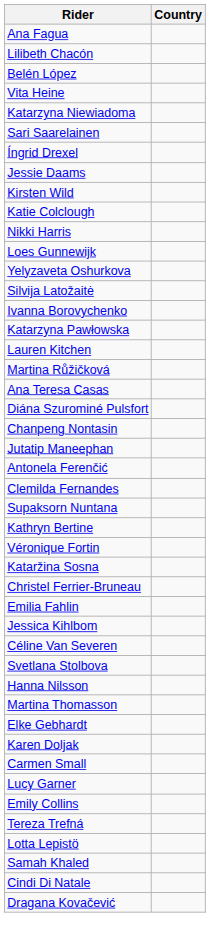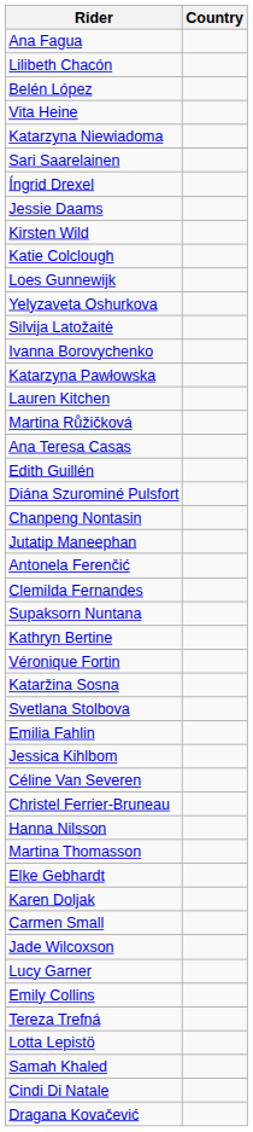 <table class="wikitable" style="font-size:95%; text-align:left;">
 <tr>
 <th>Rider</th>
 <th>Country</th>
 </tr>
 <tr>
 <td><a href='#'>Ana Fagua</a></td>
 <td></td>
 </tr>
 <tr>
 <td><a href='#'>Lilibeth Chacón</a></td>
 <td></td>
 </tr>
 <tr>
 <td><a href='#'>Belén López</a></td>
 <td></td>
 </tr>
 <tr>
 <td><a href='#'>Vita Heine</a></td>
 <td></td>
 </tr>
 <tr>
 <td><a href='#'>Katarzyna Niewiadoma</a></td>
 <td></td>
 </tr>
 <tr>
 <td><a href='#'>Sari Saarelainen</a></td>
 <td></td>
 </tr>
 <tr>
 <td><a href='#'>Íngrid Drexel</a></td>
 <td></td>
 </tr>
 <tr>
 <td><a href='#'>Jessie Daams</a></td>
 <td></td>
 </tr>
 <tr>
 <td><a href='#'>Kirsten Wild</a></td>
 <td></td>
 </tr>
 <tr>
 <td><a href='#'>Katie Colclough</a></td>
 <td></td>
 </tr>
 <tr>
-<td><a href='#'>Nikki Harris</a></td>
-<td></td>
-</tr>
-<tr>
 <td><a href='#'>Loes Gunnewijk</a></td>
 <td></td>
 </tr>
 <tr>
 <td><a href='#'>Yelyzaveta Oshurkova</a></td>
 <td></td>
 </tr>
 <tr>
 <td><a href='#'>Silvija Latožaitė</a></td>
 <td></td>
 </tr>
 <tr>
 <td><a href='#'>Ivanna Borovychenko</a></td>
 <td></td>
 </tr>
 <tr>
 <td><a href='#'>Katarzyna Pawłowska</a></td>
 <td></td>
 </tr>
 <tr>
 <td><a href='#'>Lauren Kitchen</a></td>
 <td></td>
 </tr>
 <tr>
 <td><a href='#'>Martina Růžičková</a></td>
 <td></td>
 </tr>
 <tr>
 <td><a href='#'>Ana Teresa Casas</a></td>
+<td></td>
+</tr>
+<tr>
+<td><a href='#'>Edith Guillén</a></td>
 <td></td>
 </tr>
 <tr>
 <td><a href='#'>Diána Szurominé Pulsfort</a></td>
 <td></td>
 </tr>
 <tr>
 <td><a href='#'>Chanpeng Nontasin</a></td>
 <td></td>
 </tr>
 <tr>
 <td><a href='#'>Jutatip Maneephan</a></td>
 <td></td>
 </tr>
 <tr>
 <td><a href='#'>Antonela Ferenčić</a></td>
 <td></td>
 </tr>
 <tr>
 <td><a href='#'>Clemilda Fernandes</a></td>
 <td></td>
 </tr>
 <tr>
 <td><a href='#'>Supaksorn Nuntana</a></td>
 <td></td>
 </tr>
 <tr>
 <td><a href='#'>Kathryn Bertine</a></td>
 <td></td>
 </tr>
 <tr>
 <td><a href='#'>Véronique Fortin</a></td>
 <td></td>
 </tr>
 <tr>
 <td><a href='#'>Kataržina Sosna</a></td>
 <td></td>
 </tr>
 <tr>
-<td><a href='#'>Christel Ferrier-Bruneau</a></td>
+<td><a href='#'>Svetlana Stolbova</a></td>
 <td></td>
 </tr>
 <tr>
 <td><a href='#'>Emilia Fahlin</a></td>
 <td></td>
 </tr>
 <tr>
 <td><a href='#'>Jessica Kihlbom</a></td>
 <td></td>
 </tr>
 <tr>
 <td><a href='#'>Céline Van Severen</a></td>
 <td></td>
 </tr>
 <tr>
-<td><a href='#'>Svetlana Stolbova</a></td>
+<td><a href='#'>Christel Ferrier-Bruneau</a></td>
 <td></td>
 </tr>
 <tr>
 <td><a href='#'>Hanna Nilsson</a></td>
 <td></td>
 </tr>
 <tr>
 <td><a href='#'>Martina Thomasson</a></td>
 <td></td>
 </tr>
 <tr>
 <td><a href='#'>Elke Gebhardt</a></td>
 <td></td>
 </tr>
 <tr>
 <td><a href='#'>Karen Doljak</a></td>
 <td></td>
 </tr>
 <tr>
 <td><a href='#'>Carmen Small</a></td>
+<td></td>
+</tr>
+<tr>
+<td><a href='#'>Jade Wilcoxson</a></td>
 <td></td>
 </tr>
 <tr>
 <td><a href='#'>Lucy Garner</a></td>
 <td></td>
 </tr>
 <tr>
 <td><a href='#'>Emily Collins</a></td>
 <td></td>
 </tr>
 <tr>
 <td><a href='#'>Tereza Trefná</a></td>
 <td></td>
 </tr>
 <tr>
 <td><a href='#'>Lotta Lepistö</a></td>
 <td></td>
 </tr>
 <tr>
 <td><a href='#'>Samah Khaled</a></td>
 <td></td>
 </tr>
 <tr>
 <td><a href='#'>Cindi Di Natale</a></td>
 <td></td>
 </tr>
 <tr>
 <td><a href='#'>Dragana Kovačević</a></td>
 <td></td>
 </tr>
 </table>
